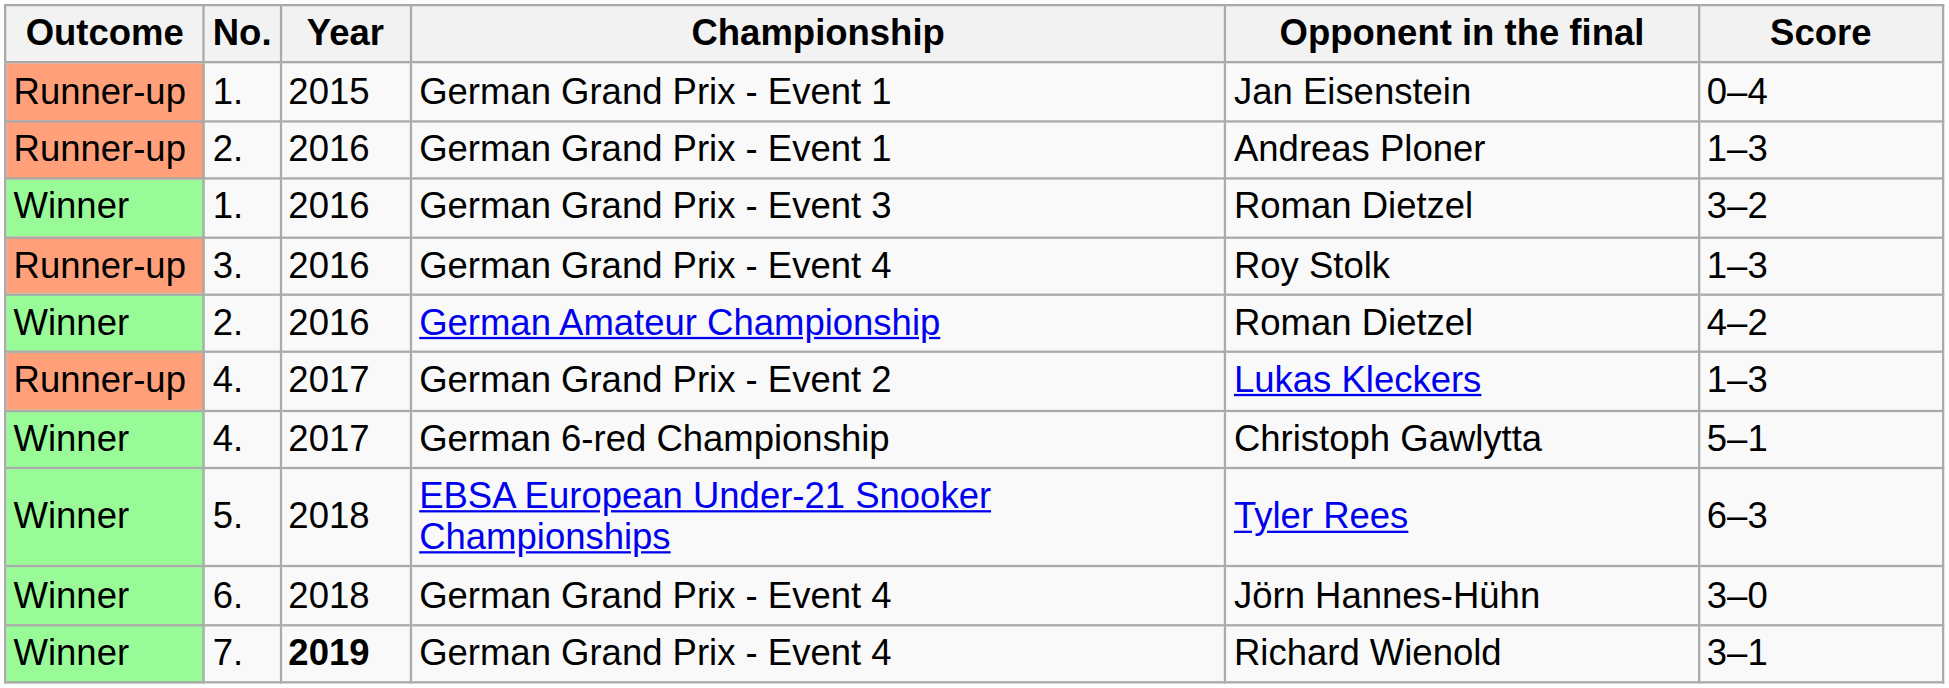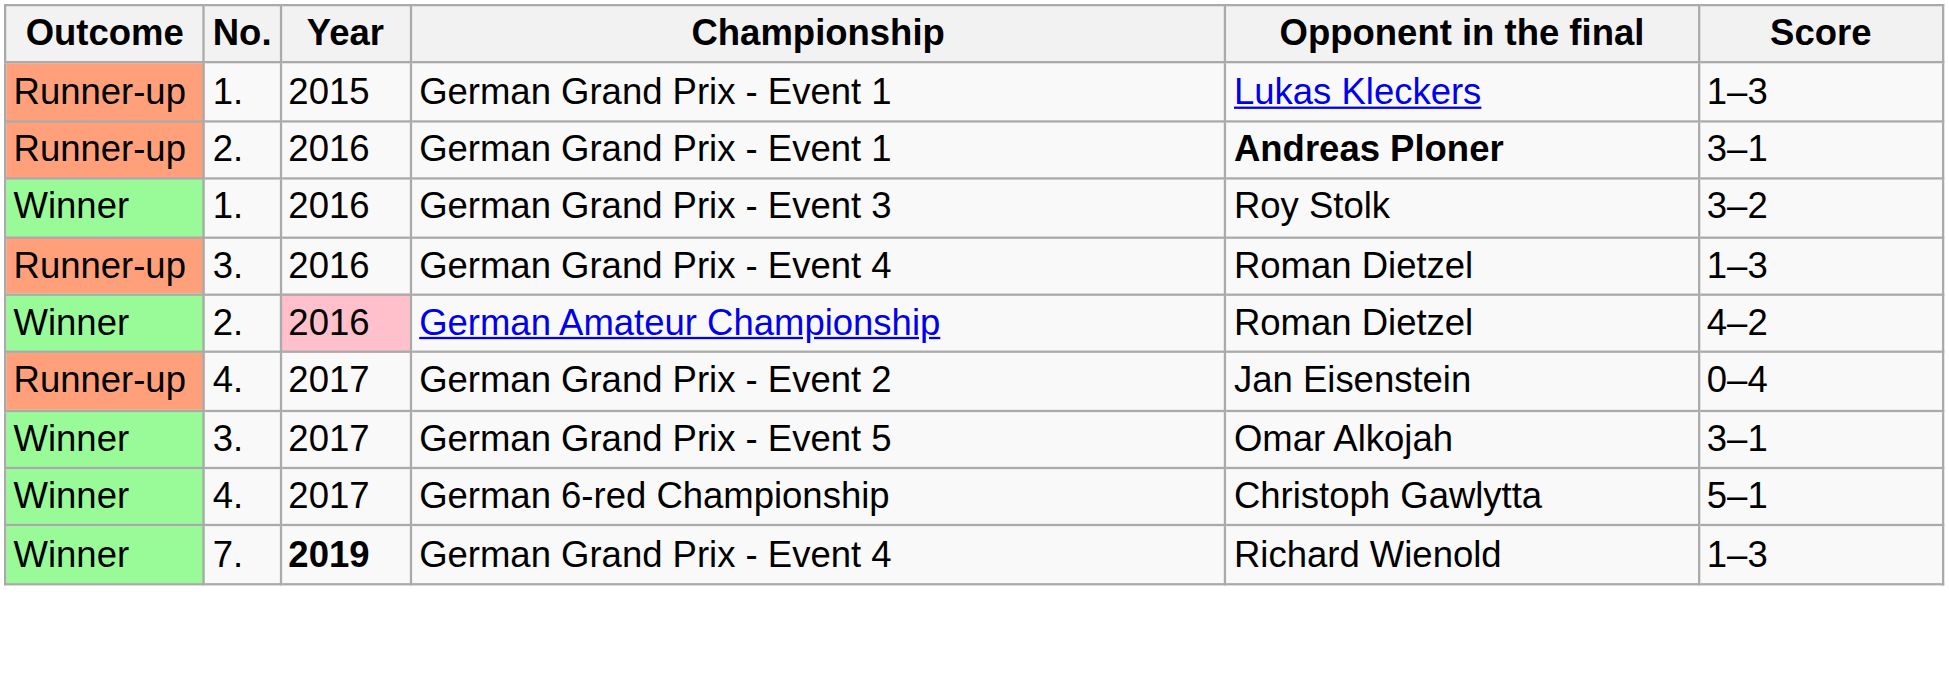 <table class="sortable wikitable">
 <tr>
 <th width="80">Outcome</th>
 <th width="20">No.</th>
 <th width="50">Year</th>
 <th width="350">Championship</th>
 <th width="200">Opponent in the final</th>
 <th width="100">Score</th>
 </tr>
 <tr>
 <td style="background:#ffa07a;">Runner-up</td>
 <td>1.</td>
 <td>2015</td>
 <td>German Grand Prix - Event 1</td>
-<td> Jan Eisenstein</td>
-<td>0–4</td>
+<td> <a href='#'>Lukas Kleckers</a></td>
+<td>1–3</td>
 </tr>
 <tr>
 <td style="background:#ffa07a;">Runner-up</td>
 <td>2.</td>
 <td>2016</td>
 <td>German Grand Prix - Event 1</td>
-<td> Andreas Ploner</td>
-<td>1–3</td>
+<td><strong> Andreas Ploner</strong></td>
+<td>3–1</td>
 </tr>
 <tr>
 <td style="background:#98fb98;">Winner</td>
 <td>1.</td>
 <td>2016</td>
 <td>German Grand Prix - Event 3</td>
-<td> Roman Dietzel</td>
+<td> Roy Stolk</td>
 <td>3–2</td>
 </tr>
 <tr>
 <td style="background:#ffa07a;">Runner-up</td>
 <td>3.</td>
 <td>2016</td>
 <td>German Grand Prix - Event 4</td>
-<td> Roy Stolk</td>
+<td> Roman Dietzel</td>
 <td>1–3</td>
 </tr>
 <tr>
 <td style="background:#98fb98;">Winner</td>
 <td>2.</td>
-<td>2016</td>
+<td style="background: pink;">2016</td>
 <td><a href='#'>German Amateur Championship</a></td>
 <td> Roman Dietzel</td>
 <td>4–2</td>
 </tr>
 <tr>
 <td style="background:#ffa07a;">Runner-up</td>
 <td>4.</td>
 <td>2017</td>
 <td>German Grand Prix - Event 2</td>
-<td> <a href='#'>Lukas Kleckers</a></td>
-<td>1–3</td>
+<td> Jan Eisenstein</td>
+<td>0–4</td>
+</tr>
+<tr>
+<td style="background:#98fb98;">Winner</td>
+<td>3.</td>
+<td>2017</td>
+<td>German Grand Prix - Event 5</td>
+<td> Omar Alkojah</td>
+<td>3–1</td>
 </tr>
 <tr>
 <td style="background:#98fb98;">Winner</td>
 <td>4.</td>
 <td>2017</td>
 <td>German 6-red Championship</td>
 <td> Christoph Gawlytta</td>
 <td>5–1</td>
 </tr>
 <tr>
 <td style="background:#98fb98;">Winner</td>
-<td>5.</td>
-<td>2018</td>
-<td><a href='#'>EBSA European Under-21 Snooker Championships</a></td>
-<td> <a href='#'>Tyler Rees</a></td>
-<td>6–3</td>
-</tr>
-<tr>
-<td style="background:#98fb98;">Winner</td>
-<td>6.</td>
-<td>2018</td>
-<td>German Grand Prix - Event 4</td>
-<td> Jörn Hannes-Hühn</td>
-<td>3–0</td>
-</tr>
-<tr>
-<td style="background:#98fb98;">Winner</td>
 <td>7.</td>
 <td><strong>2019</strong></td>
 <td>German Grand Prix - Event 4</td>
 <td> Richard Wienold</td>
-<td>3–1</td>
+<td>1–3</td>
 </tr>
 </table>
